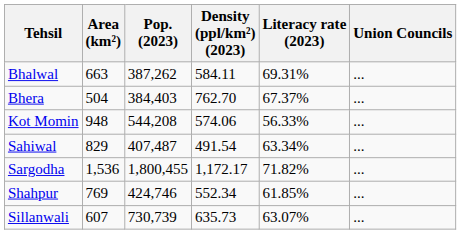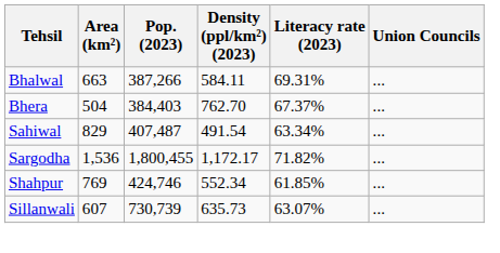 <table class="wikitable sortable static-row-numbers static-row-header-hash">
 <tr>
 <th>Tehsil</th>
 <th>Area<br>(km²)</th>
 <th>Pop.<br>(2023)</th>
 <th>Density<br>(ppl/km²)<br>(2023)</th>
 <th>Literacy rate<br>(2023)</th>
 <th>Union Councils</th>
 </tr>
 <tr>
 <td><a href='#'>Bhalwal</a></td>
 <td>663</td>
-<td>387,262</td>
+<td>387,266</td>
 <td>584.11</td>
 <td>69.31%</td>
 <td>...</td>
 </tr>
 <tr>
 <td><a href='#'>Bhera</a></td>
 <td>504</td>
 <td>384,403</td>
 <td>762.70</td>
 <td>67.37%</td>
-<td>...</td>
-</tr>
-<tr>
-<td><a href='#'>Kot Momin</a></td>
-<td>948</td>
-<td>544,208</td>
-<td>574.06</td>
-<td>56.33%</td>
 <td>...</td>
 </tr>
 <tr>
 <td><a href='#'>Sahiwal</a></td>
 <td>829</td>
 <td>407,487</td>
 <td>491.54</td>
 <td>63.34%</td>
 <td>...</td>
 </tr>
 <tr>
 <td><a href='#'>Sargodha</a></td>
 <td>1,536</td>
 <td>1,800,455</td>
 <td>1,172.17</td>
 <td>71.82%</td>
 <td>...</td>
 </tr>
 <tr>
 <td><a href='#'>Shahpur</a></td>
 <td>769</td>
 <td>424,746</td>
 <td>552.34</td>
 <td>61.85%</td>
 <td>...</td>
 </tr>
 <tr>
 <td><a href='#'>Sillanwali</a></td>
 <td>607</td>
 <td>730,739</td>
 <td>635.73</td>
 <td>63.07%</td>
 <td>...</td>
 </tr>
 </table>
